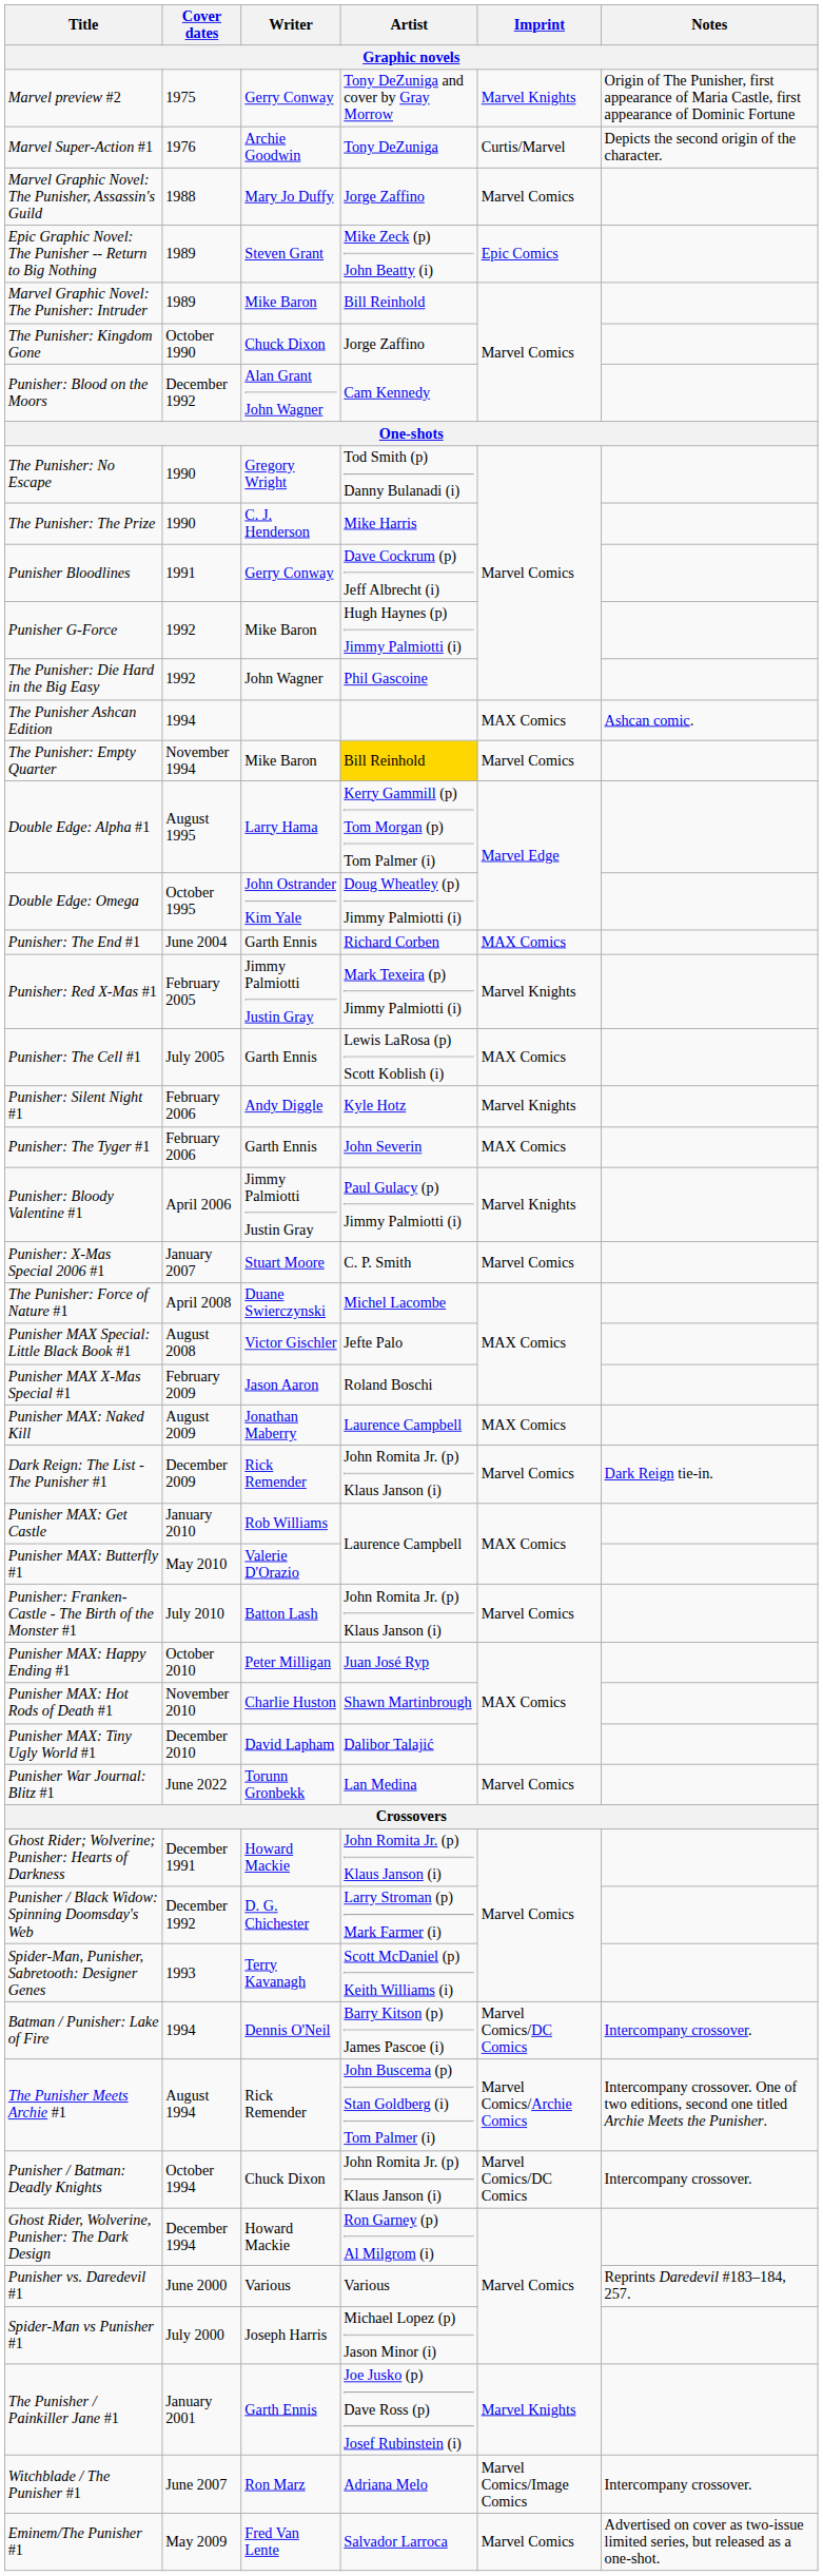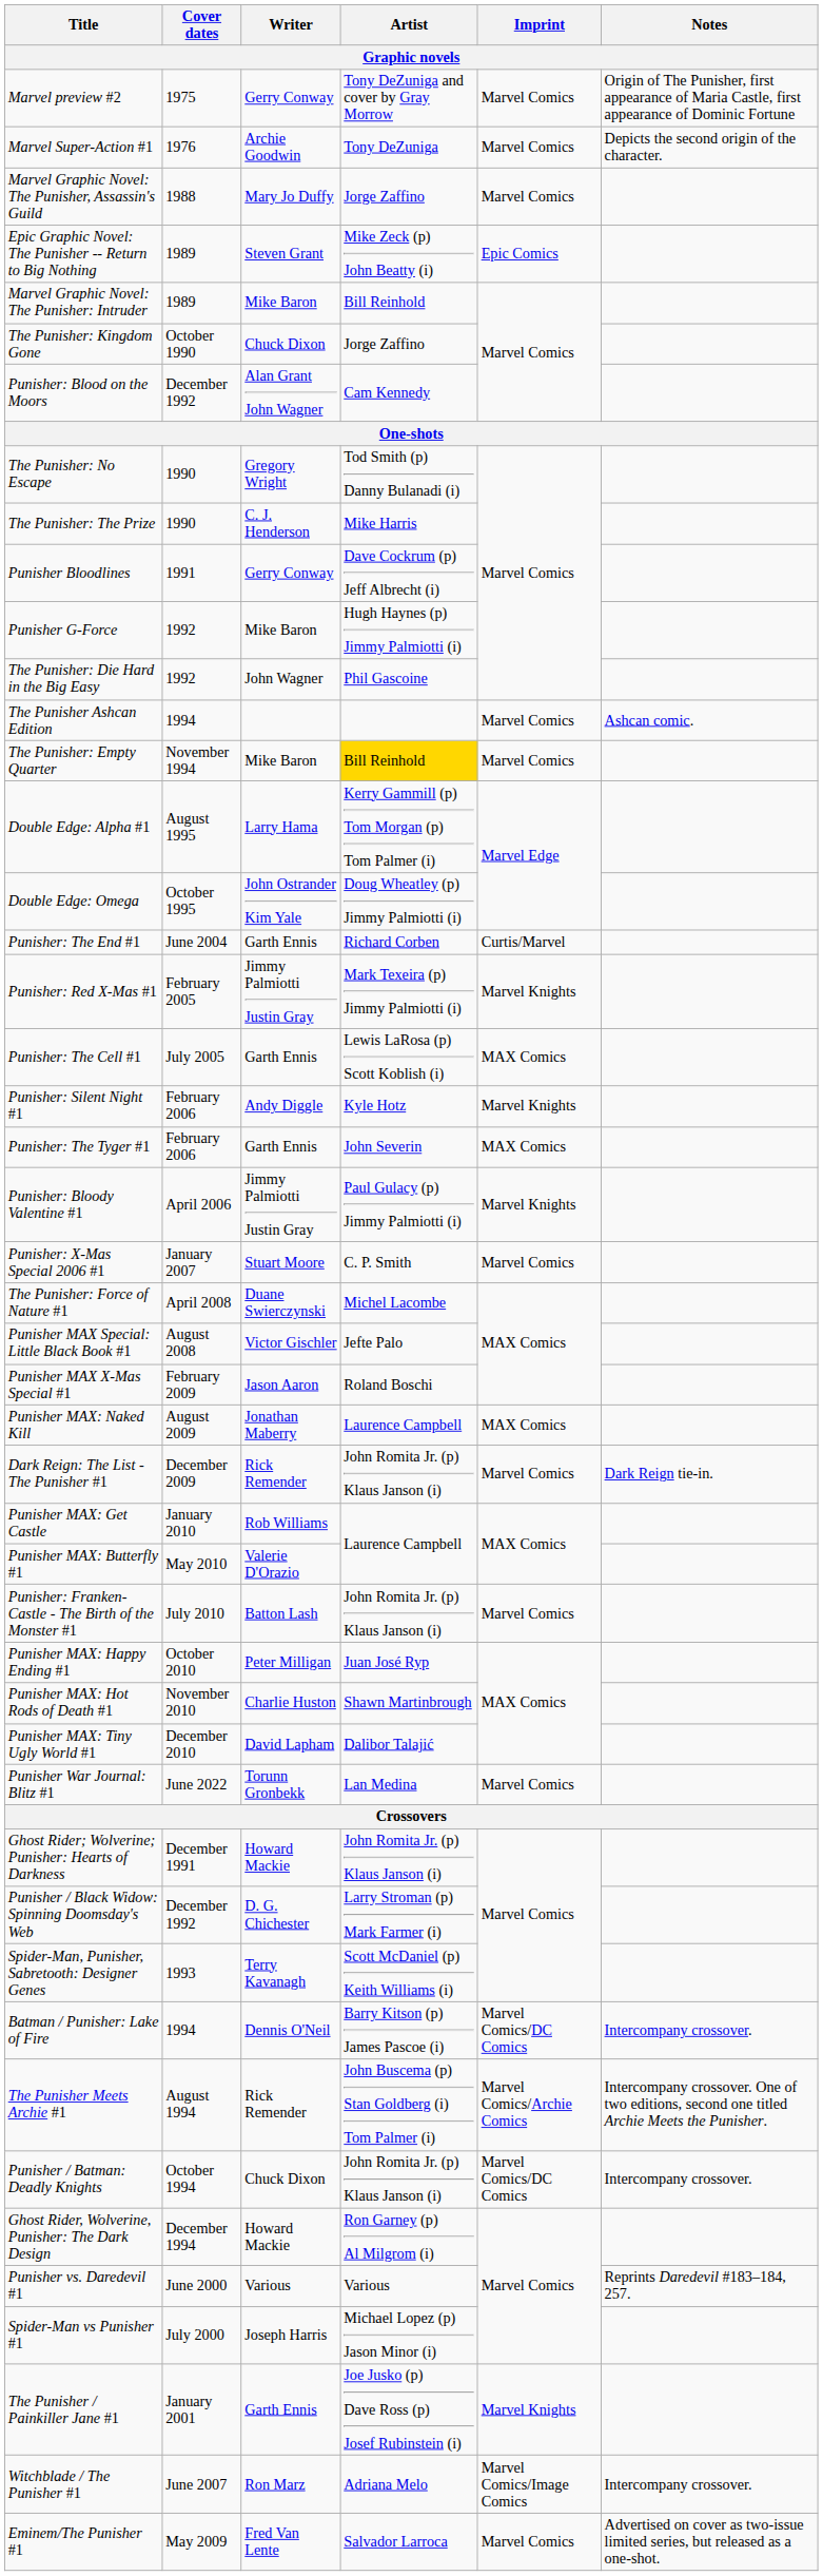 <table class="wikitable">
 <tr>
 <th>Title</th>
 <th><a href='#'>Cover dates</a></th>
 <th>Writer</th>
 <th>Artist</th>
 <th><a href='#'>Imprint</a></th>
 <th>Notes</th>
 </tr>
 <tr>
 <th colspan="6"><a href='#'>Graphic novels</a></th>
 </tr>
 <tr>
 <td><em>Marvel preview</em> #2</td>
 <td>1975</td>
 <td><a href='#'>Gerry Conway</a></td>
 <td><a href='#'>Tony DeZuniga</a> and cover by <a href='#'>Gray Morrow</a></td>
-<td><a href='#'>Marvel Knights</a></td>
+<td>Marvel Comics</td>
 <td>Origin of The Punisher, first appearance of Maria Castle, first appearance of Dominic Fortune</td>
 </tr>
 <tr>
 <td><em>Marvel Super-Action</em> #1</td>
 <td>1976</td>
 <td><a href='#'>Archie Goodwin</a></td>
 <td><a href='#'>Tony DeZuniga</a></td>
-<td>Curtis/Marvel</td>
+<td>Marvel Comics</td>
 <td>Depicts the second origin of the character.</td>
 </tr>
 <tr>
 <td><em>Marvel Graphic Novel: The Punisher, Assassin's Guild</em></td>
 <td>1988</td>
 <td><a href='#'>Mary Jo Duffy</a></td>
 <td><a href='#'>Jorge Zaffino</a></td>
 <td>Marvel Comics</td>
 <td></td>
 </tr>
 <tr>
 <td><em>Epic Graphic Novel: The Punisher -- Return to Big Nothing</em></td>
 <td>1989</td>
 <td><a href='#'>Steven Grant</a></td>
 <td><a href='#'>Mike Zeck</a> (p)<hr><a href='#'>John Beatty</a> (i)</td>
 <td><a href='#'>Epic Comics</a></td>
 <td></td>
 </tr>
 <tr>
 <td><em>Marvel Graphic Novel: The Punisher: Intruder</em></td>
 <td>1989</td>
 <td><a href='#'>Mike Baron</a></td>
 <td><a href='#'>Bill Reinhold</a></td>
 <td rowspan="3">Marvel Comics</td>
 <td></td>
 </tr>
 <tr>
 <td><em>The Punisher: Kingdom Gone</em></td>
 <td>October 1990</td>
 <td><a href='#'>Chuck Dixon</a></td>
 <td>Jorge Zaffino</td>
 <td></td>
 </tr>
 <tr>
 <td><em>Punisher: Blood on the Moors</em></td>
 <td>December 1992</td>
 <td><a href='#'>Alan Grant</a><hr><a href='#'>John Wagner</a></td>
 <td><a href='#'>Cam Kennedy</a></td>
 <td></td>
 </tr>
 <tr>
 <th colspan="6"><a href='#'>One-shots</a></th>
 </tr>
 <tr>
 <td><em>The Punisher: No Escape</em></td>
 <td>1990</td>
 <td><a href='#'>Gregory Wright</a></td>
 <td>Tod Smith (p)<hr>Danny Bulanadi (i)</td>
 <td rowspan="5">Marvel Comics</td>
 <td></td>
 </tr>
 <tr>
 <td><em>The Punisher: The Prize</em></td>
 <td>1990</td>
 <td><a href='#'>C. J. Henderson</a></td>
 <td><a href='#'>Mike Harris</a></td>
 <td></td>
 </tr>
 <tr>
 <td><em>Punisher Bloodlines</em></td>
 <td>1991</td>
 <td><a href='#'>Gerry Conway</a></td>
 <td><a href='#'>Dave Cockrum</a> (p)<hr>Jeff Albrecht (i)</td>
 <td></td>
 </tr>
 <tr>
 <td><em>Punisher G-Force</em></td>
 <td>1992</td>
 <td>Mike Baron</td>
 <td>Hugh Haynes (p)<hr><a href='#'>Jimmy Palmiotti</a> (i)</td>
 <td></td>
 </tr>
 <tr>
 <td><em>The Punisher: Die Hard in the Big Easy</em></td>
 <td>1992</td>
 <td>John Wagner</td>
 <td><a href='#'>Phil Gascoine</a></td>
 <td></td>
 </tr>
 <tr>
 <td><em>The Punisher Ashcan Edition</em></td>
 <td>1994</td>
 <td></td>
 <td></td>
-<td>MAX Comics</td>
+<td>Marvel Comics</td>
 <td><a href='#'>Ashcan comic</a>.</td>
 </tr>
 <tr>
 <td><em>The Punisher: Empty Quarter</em></td>
 <td>November 1994</td>
 <td>Mike Baron</td>
 <td style="background: gold;">Bill Reinhold</td>
 <td>Marvel Comics</td>
 <td></td>
 </tr>
 <tr>
 <td><em>Double Edge: Alpha</em> #1</td>
 <td>August 1995</td>
 <td><a href='#'>Larry Hama</a></td>
 <td><a href='#'>Kerry Gammill</a> (p)<hr><a href='#'>Tom Morgan</a> (p)<hr>Tom Palmer (i)</td>
 <td rowspan="2"><a href='#'>Marvel Edge</a></td>
 <td></td>
 </tr>
 <tr>
 <td><em>Double Edge: Omega</em></td>
 <td>October 1995</td>
 <td><a href='#'>John Ostrander</a><hr><a href='#'>Kim Yale</a></td>
 <td><a href='#'>Doug Wheatley</a> (p)<hr>Jimmy Palmiotti (i)</td>
 <td></td>
 </tr>
 <tr>
 <td><em>Punisher: The End</em> #1</td>
 <td>June 2004</td>
 <td>Garth Ennis</td>
 <td><a href='#'>Richard Corben</a></td>
-<td><a href='#'>MAX Comics</a></td>
+<td>Curtis/Marvel</td>
 <td></td>
 </tr>
 <tr>
 <td><em>Punisher: Red X-Mas</em> #1</td>
 <td>February 2005</td>
 <td>Jimmy Palmiotti<hr><a href='#'>Justin Gray</a></td>
 <td><a href='#'>Mark Texeira</a> (p)<hr>Jimmy Palmiotti (i)</td>
 <td>Marvel Knights</td>
 <td></td>
 </tr>
 <tr>
 <td><em>Punisher: The Cell</em> #1</td>
 <td>July 2005</td>
 <td>Garth Ennis</td>
 <td>Lewis LaRosa (p)<hr>Scott Koblish (i)</td>
 <td>MAX Comics</td>
 <td></td>
 </tr>
 <tr>
 <td><em>Punisher: Silent Night</em> #1</td>
 <td>February 2006</td>
 <td><a href='#'>Andy Diggle</a></td>
 <td><a href='#'>Kyle Hotz</a></td>
 <td>Marvel Knights</td>
 <td></td>
 </tr>
 <tr>
 <td><em>Punisher: The Tyger</em> #1</td>
 <td>February 2006</td>
 <td>Garth Ennis</td>
 <td><a href='#'>John Severin</a></td>
 <td>MAX Comics</td>
 <td></td>
 </tr>
 <tr>
 <td><em>Punisher: Bloody Valentine</em> #1</td>
 <td>April 2006</td>
 <td>Jimmy Palmiotti<hr>Justin Gray</td>
 <td><a href='#'>Paul Gulacy</a> (p)<hr>Jimmy Palmiotti (i)</td>
 <td>Marvel Knights</td>
 <td></td>
 </tr>
 <tr>
 <td><em>Punisher: X-Mas Special 2006</em> #1</td>
 <td>January 2007</td>
 <td><a href='#'>Stuart Moore</a></td>
 <td>C. P. Smith</td>
 <td>Marvel Comics</td>
 <td></td>
 </tr>
 <tr>
 <td><em>The Punisher: Force of Nature</em> #1</td>
 <td>April 2008</td>
 <td><a href='#'>Duane Swierczynski</a></td>
 <td><a href='#'>Michel Lacombe</a></td>
 <td rowspan="3">MAX Comics</td>
 <td></td>
 </tr>
 <tr>
 <td><em>Punisher MAX Special: Little Black Book</em> #1</td>
 <td>August 2008</td>
 <td><a href='#'>Victor Gischler</a></td>
 <td>Jefte Palo</td>
 <td></td>
 </tr>
 <tr>
 <td><em>Punisher MAX X-Mas Special</em> #1</td>
 <td>February 2009</td>
 <td><a href='#'>Jason Aaron</a></td>
 <td>Roland Boschi</td>
 <td></td>
 </tr>
 <tr>
 <td><em>Punisher MAX: Naked Kill</em></td>
 <td>August 2009</td>
 <td><a href='#'>Jonathan Maberry</a></td>
 <td><a href='#'>Laurence Campbell</a></td>
 <td>MAX Comics</td>
 <td></td>
 </tr>
 <tr>
 <td><em>Dark Reign: The List - The Punisher</em> #1</td>
 <td>December 2009</td>
 <td><a href='#'>Rick Remender</a></td>
 <td>John Romita Jr. (p)<hr>Klaus Janson (i)</td>
 <td>Marvel Comics</td>
 <td><a href='#'>Dark Reign</a> tie-in.</td>
 </tr>
 <tr>
 <td><em>Punisher MAX: Get Castle</em></td>
 <td>January 2010</td>
 <td><a href='#'>Rob Williams</a></td>
 <td rowspan="2">Laurence Campbell</td>
 <td rowspan="2">MAX Comics</td>
 <td></td>
 </tr>
 <tr>
 <td><em>Punisher MAX: Butterfly</em> #1</td>
 <td>May 2010</td>
 <td><a href='#'>Valerie D'Orazio</a></td>
 <td></td>
 </tr>
 <tr>
 <td><em>Punisher: Franken-Castle - The Birth of the Monster</em> #1</td>
 <td>July 2010</td>
 <td><a href='#'>Batton Lash</a></td>
 <td>John Romita Jr. (p)<hr>Klaus Janson (i)</td>
 <td>Marvel Comics</td>
 <td></td>
 </tr>
 <tr>
 <td><em>Punisher MAX: Happy Ending</em> #1</td>
 <td>October 2010</td>
 <td><a href='#'>Peter Milligan</a></td>
 <td><a href='#'>Juan José Ryp</a></td>
 <td rowspan="3">MAX Comics</td>
 <td></td>
 </tr>
 <tr>
 <td><em>Punisher MAX: Hot Rods of Death</em> #1</td>
 <td>November 2010</td>
 <td><a href='#'>Charlie Huston</a></td>
 <td><a href='#'>Shawn Martinbrough</a></td>
 <td></td>
 </tr>
 <tr>
 <td><em>Punisher MAX: Tiny Ugly World</em> #1</td>
 <td>December 2010</td>
 <td><a href='#'>David Lapham</a></td>
 <td><a href='#'>Dalibor Talajić</a></td>
 <td></td>
 </tr>
 <tr>
 <td><em>Punisher War Journal: Blitz</em> #1</td>
 <td>June 2022</td>
 <td><a href='#'>Torunn Gronbekk</a></td>
 <td><a href='#'>Lan Medina</a></td>
 <td>Marvel Comics</td>
 <td></td>
 </tr>
 <tr>
 <th colspan="6">Crossovers</th>
 </tr>
 <tr>
 <td><em>Ghost Rider; Wolverine; Punisher: Hearts of Darkness</em></td>
 <td>December 1991</td>
 <td><a href='#'>Howard Mackie</a></td>
 <td><a href='#'>John Romita Jr.</a> (p)<hr><a href='#'>Klaus Janson</a> (i)</td>
 <td rowspan="3">Marvel Comics</td>
 <td></td>
 </tr>
 <tr>
 <td><em>Punisher / Black Widow: Spinning Doomsday's Web</em></td>
 <td>December 1992</td>
 <td><a href='#'>D. G. Chichester</a></td>
 <td><a href='#'>Larry Stroman</a> (p)<hr><a href='#'>Mark Farmer</a> (i)</td>
 <td></td>
 </tr>
 <tr>
 <td><em>Spider-Man, Punisher, Sabretooth: Designer Genes</em></td>
 <td>1993</td>
 <td><a href='#'>Terry Kavanagh</a></td>
 <td><a href='#'>Scott McDaniel</a> (p)<hr><a href='#'>Keith Williams</a> (i)</td>
 <td></td>
 </tr>
 <tr>
 <td><em>Batman / Punisher: Lake of Fire</em></td>
 <td>1994</td>
 <td><a href='#'>Dennis O'Neil</a></td>
 <td><a href='#'>Barry Kitson</a> (p)<hr>James Pascoe (i)</td>
 <td>Marvel Comics/<a href='#'>DC Comics</a></td>
 <td><a href='#'>Intercompany crossover</a>.</td>
 </tr>
 <tr>
 <td><em><a href='#'>The Punisher Meets Archie</a></em> #1</td>
 <td>August 1994</td>
 <td>Rick Remender</td>
 <td><a href='#'>John Buscema</a> (p)<hr><a href='#'>Stan Goldberg</a> (i)<hr><a href='#'>Tom Palmer</a> (i)</td>
 <td>Marvel Comics/<a href='#'>Archie Comics</a></td>
 <td>Intercompany crossover. One of two editions, second one titled <em>Archie Meets the Punisher</em>.</td>
 </tr>
 <tr>
 <td><em>Punisher / Batman: Deadly Knights</em></td>
 <td>October 1994</td>
 <td>Chuck Dixon</td>
 <td>John Romita Jr. (p)<hr>Klaus Janson (i)</td>
 <td>Marvel Comics/DC Comics</td>
 <td>Intercompany crossover.</td>
 </tr>
 <tr>
 <td><em>Ghost Rider, Wolverine, Punisher: The Dark Design</em></td>
 <td>December 1994</td>
 <td>Howard Mackie</td>
 <td><a href='#'>Ron Garney</a> (p)<hr><a href='#'>Al Milgrom</a> (i)</td>
 <td rowspan="3">Marvel Comics</td>
 <td></td>
 </tr>
 <tr>
 <td><em>Punisher vs. Daredevil</em> #1</td>
 <td>June 2000</td>
 <td>Various</td>
 <td>Various</td>
 <td>Reprints <em>Daredevil</em> #183–184, 257.</td>
 </tr>
 <tr>
 <td><em>Spider-Man vs Punisher</em> #1</td>
 <td>July 2000</td>
 <td>Joseph Harris</td>
 <td>Michael Lopez (p)<hr>Jason Minor (i)</td>
 <td></td>
 </tr>
 <tr>
 <td><em>The Punisher / Painkiller Jane</em> #1</td>
 <td>January 2001</td>
 <td><a href='#'>Garth Ennis</a></td>
 <td><a href='#'>Joe Jusko</a> (p)<hr>Dave Ross (p)<hr><a href='#'>Josef Rubinstein</a> (i)</td>
 <td><a href='#'>Marvel Knights</a></td>
 <td></td>
 </tr>
 <tr>
 <td><em>Witchblade / The Punisher</em> #1</td>
 <td>June 2007</td>
 <td><a href='#'>Ron Marz</a></td>
 <td><a href='#'>Adriana Melo</a></td>
 <td>Marvel Comics/Image Comics</td>
 <td>Intercompany crossover.</td>
 </tr>
 <tr>
 <td><em>Eminem/The Punisher</em> #1</td>
 <td>May 2009</td>
 <td><a href='#'>Fred Van Lente</a></td>
 <td><a href='#'>Salvador Larroca</a></td>
 <td>Marvel Comics</td>
 <td>Advertised on cover as two-issue limited series, but released as a one-shot.</td>
 </tr>
 </table>
